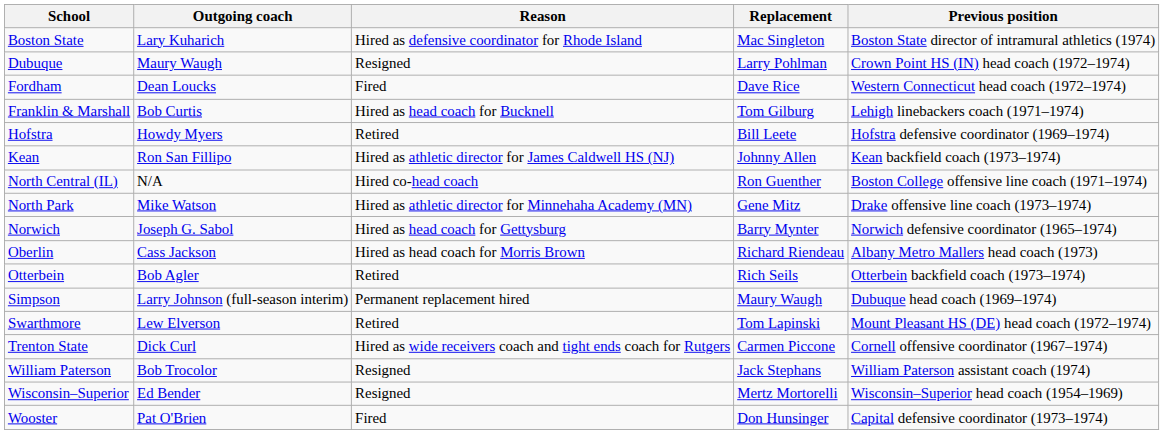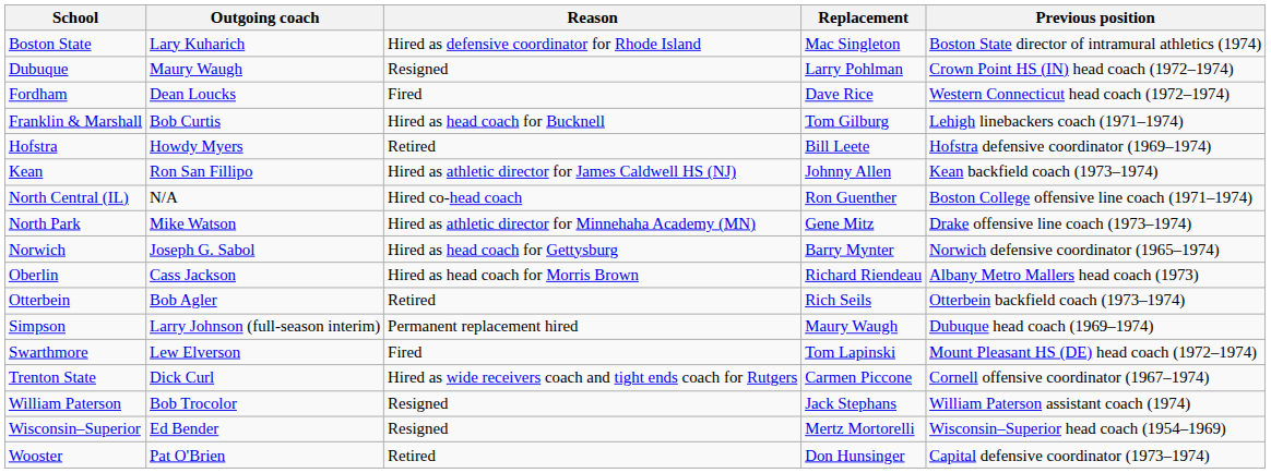 <table class="wikitable sortable">
 <tr>
 <th>School</th>
 <th>Outgoing coach</th>
 <th>Reason</th>
 <th>Replacement</th>
 <th>Previous position</th>
 </tr>
 <tr>
 <td><a href='#'>Boston State</a></td>
 <td><a href='#'>Lary Kuharich</a></td>
 <td>Hired as <a href='#'>defensive coordinator</a> for <a href='#'>Rhode Island</a></td>
 <td><a href='#'>Mac Singleton</a></td>
 <td><a href='#'>Boston State</a> director of intramural athletics (1974)</td>
 </tr>
 <tr>
 <td><a href='#'>Dubuque</a></td>
 <td><a href='#'>Maury Waugh</a></td>
 <td>Resigned</td>
 <td><a href='#'>Larry Pohlman</a></td>
 <td><a href='#'>Crown Point HS (IN)</a> head coach (1972–1974)</td>
 </tr>
 <tr>
 <td><a href='#'>Fordham</a></td>
 <td><a href='#'>Dean Loucks</a></td>
 <td>Fired</td>
 <td><a href='#'>Dave Rice</a></td>
 <td><a href='#'>Western Connecticut</a> head coach (1972–1974)</td>
 </tr>
 <tr>
 <td><a href='#'>Franklin & Marshall</a></td>
 <td><a href='#'>Bob Curtis</a></td>
 <td>Hired as <a href='#'>head coach</a> for <a href='#'>Bucknell</a></td>
 <td><a href='#'>Tom Gilburg</a></td>
 <td><a href='#'>Lehigh</a> linebackers coach (1971–1974)</td>
 </tr>
 <tr>
 <td><a href='#'>Hofstra</a></td>
 <td><a href='#'>Howdy Myers</a></td>
 <td>Retired</td>
 <td><a href='#'>Bill Leete</a></td>
 <td><a href='#'>Hofstra</a> defensive coordinator (1969–1974)</td>
 </tr>
 <tr>
 <td><a href='#'>Kean</a></td>
 <td><a href='#'>Ron San Fillipo</a></td>
 <td>Hired as <a href='#'>athletic director</a> for <a href='#'>James Caldwell HS (NJ)</a></td>
 <td><a href='#'>Johnny Allen</a></td>
 <td><a href='#'>Kean</a> backfield coach (1973–1974)</td>
 </tr>
 <tr>
 <td><a href='#'>North Central (IL)</a></td>
 <td>N/A</td>
 <td>Hired co-<a href='#'>head coach</a></td>
 <td><a href='#'>Ron Guenther</a></td>
 <td><a href='#'>Boston College</a> offensive line coach (1971–1974)</td>
 </tr>
 <tr>
 <td><a href='#'>North Park</a></td>
 <td><a href='#'>Mike Watson</a></td>
 <td>Hired as <a href='#'>athletic director</a> for <a href='#'>Minnehaha Academy (MN)</a></td>
 <td><a href='#'>Gene Mitz</a></td>
 <td><a href='#'>Drake</a> offensive line coach (1973–1974)</td>
 </tr>
 <tr>
 <td><a href='#'>Norwich</a></td>
 <td><a href='#'>Joseph G. Sabol</a></td>
 <td>Hired as <a href='#'>head coach</a> for <a href='#'>Gettysburg</a></td>
 <td><a href='#'>Barry Mynter</a></td>
 <td><a href='#'>Norwich</a> defensive coordinator (1965–1974)</td>
 </tr>
 <tr>
 <td><a href='#'>Oberlin</a></td>
 <td><a href='#'>Cass Jackson</a></td>
 <td>Hired as head coach for <a href='#'>Morris Brown</a></td>
 <td><a href='#'>Richard Riendeau</a></td>
 <td><a href='#'>Albany Metro Mallers</a> head coach (1973)</td>
 </tr>
 <tr>
 <td><a href='#'>Otterbein</a></td>
 <td><a href='#'>Bob Agler</a></td>
 <td>Retired</td>
 <td><a href='#'>Rich Seils</a></td>
 <td><a href='#'>Otterbein</a> backfield coach (1973–1974)</td>
 </tr>
 <tr>
 <td><a href='#'>Simpson</a></td>
 <td><a href='#'>Larry Johnson</a> (full-season interim)</td>
 <td>Permanent replacement hired</td>
 <td><a href='#'>Maury Waugh</a></td>
 <td><a href='#'>Dubuque</a> head coach (1969–1974)</td>
 </tr>
 <tr>
 <td><a href='#'>Swarthmore</a></td>
 <td><a href='#'>Lew Elverson</a></td>
-<td>Retired</td>
+<td>Fired</td>
 <td><a href='#'>Tom Lapinski</a></td>
 <td><a href='#'>Mount Pleasant HS (DE)</a> head coach (1972–1974)</td>
 </tr>
 <tr>
 <td><a href='#'>Trenton State</a></td>
 <td><a href='#'>Dick Curl</a></td>
 <td>Hired as <a href='#'>wide receivers</a> coach and <a href='#'>tight ends</a> coach for <a href='#'>Rutgers</a></td>
 <td><a href='#'>Carmen Piccone</a></td>
 <td><a href='#'>Cornell</a> offensive coordinator (1967–1974)</td>
 </tr>
 <tr>
 <td><a href='#'>William Paterson</a></td>
 <td><a href='#'>Bob Trocolor</a></td>
 <td>Resigned</td>
 <td><a href='#'>Jack Stephans</a></td>
 <td><a href='#'>William Paterson</a> assistant coach (1974)</td>
 </tr>
 <tr>
 <td><a href='#'>Wisconsin–Superior</a></td>
 <td><a href='#'>Ed Bender</a></td>
 <td>Resigned</td>
 <td><a href='#'>Mertz Mortorelli</a></td>
 <td><a href='#'>Wisconsin–Superior</a> head coach (1954–1969)</td>
 </tr>
 <tr>
 <td><a href='#'>Wooster</a></td>
 <td><a href='#'>Pat O'Brien</a></td>
-<td>Fired</td>
+<td>Retired</td>
 <td><a href='#'>Don Hunsinger</a></td>
 <td><a href='#'>Capital</a> defensive coordinator (1973–1974)</td>
 </tr>
 </table>
